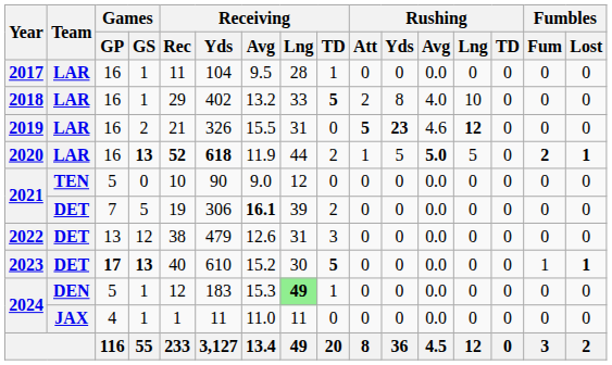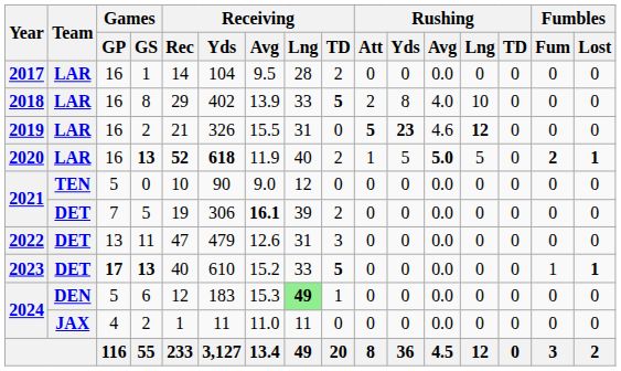 <table class="wikitable" style="text-align: center;">
 <tr>
 <th rowspan="2">Year</th>
 <th rowspan="2">Team</th>
 <th colspan="2">Games</th>
 <th colspan="5">Receiving</th>
 <th colspan="5">Rushing</th>
 <th colspan="2">Fumbles</th>
 </tr>
 <tr>
 <th>GP</th>
 <th>GS</th>
 <th>Rec</th>
 <th>Yds</th>
 <th>Avg</th>
 <th>Lng</th>
 <th>TD</th>
 <th>Att</th>
 <th>Yds</th>
 <th>Avg</th>
 <th>Lng</th>
 <th>TD</th>
 <th>Fum</th>
 <th>Lost</th>
 </tr>
 <tr>
 <th><a href='#'>2017</a></th>
 <th><a href='#'>LAR</a></th>
 <td>16</td>
 <td>1</td>
-<td>11</td>
+<td>14</td>
 <td>104</td>
 <td>9.5</td>
 <td>28</td>
-<td>1</td>
+<td>2</td>
 <td>0</td>
 <td>0</td>
 <td>0.0</td>
 <td>0</td>
 <td>0</td>
 <td>0</td>
 <td>0</td>
 </tr>
 <tr>
 <th><a href='#'>2018</a></th>
 <th><a href='#'>LAR</a></th>
 <td>16</td>
-<td>1</td>
+<td>8</td>
 <td>29</td>
 <td>402</td>
-<td>13.2</td>
+<td>13.9</td>
 <td>33</td>
 <td><strong>5</strong></td>
 <td>2</td>
 <td>8</td>
 <td>4.0</td>
 <td>10</td>
 <td>0</td>
 <td>0</td>
 <td>0</td>
 </tr>
 <tr>
 <th><a href='#'>2019</a></th>
 <th><a href='#'>LAR</a></th>
 <td>16</td>
 <td>2</td>
 <td>21</td>
 <td>326</td>
 <td>15.5</td>
 <td>31</td>
 <td>0</td>
 <td><strong>5</strong></td>
 <td><strong>23</strong></td>
 <td>4.6</td>
 <td><strong>12</strong></td>
 <td>0</td>
 <td>0</td>
 <td>0</td>
 </tr>
 <tr>
 <th><a href='#'>2020</a></th>
 <th><a href='#'>LAR</a></th>
 <td>16</td>
 <td><strong>13</strong></td>
 <td><strong>52</strong></td>
 <td><strong>618</strong></td>
 <td>11.9</td>
-<td>44</td>
+<td>40</td>
 <td>2</td>
 <td>1</td>
 <td>5</td>
 <td><strong>5.0</strong></td>
 <td>5</td>
 <td>0</td>
 <td><strong>2</strong></td>
 <td><strong>1</strong></td>
 </tr>
 <tr>
 <th rowspan="2"><a href='#'>2021</a></th>
 <th><a href='#'>TEN</a></th>
 <td>5</td>
 <td>0</td>
 <td>10</td>
 <td>90</td>
 <td>9.0</td>
 <td>12</td>
 <td>0</td>
 <td>0</td>
 <td>0</td>
 <td>0.0</td>
 <td>0</td>
 <td>0</td>
 <td>0</td>
 <td>0</td>
 </tr>
 <tr>
 <th><a href='#'>DET</a></th>
 <td>7</td>
 <td>5</td>
 <td>19</td>
 <td>306</td>
 <td><strong>16.1</strong></td>
 <td>39</td>
 <td>2</td>
 <td>0</td>
 <td>0</td>
 <td>0.0</td>
 <td>0</td>
 <td>0</td>
 <td>0</td>
 <td>0</td>
 </tr>
 <tr>
 <th><a href='#'>2022</a></th>
 <th><a href='#'>DET</a></th>
 <td>13</td>
-<td>12</td>
-<td>38</td>
+<td>11</td>
+<td>47</td>
 <td>479</td>
 <td>12.6</td>
 <td>31</td>
 <td>3</td>
 <td>0</td>
 <td>0</td>
 <td>0.0</td>
 <td>0</td>
 <td>0</td>
 <td>0</td>
 <td>0</td>
 </tr>
 <tr>
 <th><a href='#'>2023</a></th>
 <th><a href='#'>DET</a></th>
 <td><strong>17</strong></td>
 <td><strong>13</strong></td>
 <td>40</td>
 <td>610</td>
 <td>15.2</td>
-<td>30</td>
+<td>33</td>
 <td><strong>5</strong></td>
 <td>0</td>
 <td>0</td>
 <td>0.0</td>
 <td>0</td>
 <td>0</td>
 <td>1</td>
 <td><strong>1</strong></td>
 </tr>
 <tr>
 <th rowspan="2"><a href='#'>2024</a></th>
 <th><a href='#'>DEN</a></th>
 <td>5</td>
-<td>1</td>
+<td>6</td>
 <td>12</td>
 <td>183</td>
 <td>15.3</td>
 <td style="background: lightgreen;"><strong>49</strong></td>
 <td>1</td>
 <td>0</td>
 <td>0</td>
 <td>0.0</td>
 <td>0</td>
 <td>0</td>
 <td>0</td>
 <td>0</td>
 </tr>
 <tr>
 <th><a href='#'>JAX</a></th>
 <td>4</td>
-<td>1</td>
+<td>2</td>
 <td>1</td>
 <td>11</td>
 <td>11.0</td>
 <td>11</td>
 <td>0</td>
 <td>0</td>
 <td>0</td>
 <td>0.0</td>
 <td>0</td>
 <td>0</td>
 <td>0</td>
 <td>0</td>
 </tr>
 <tr>
 <th colspan="2"></th>
 <th>116</th>
 <th>55</th>
 <th>233</th>
 <th>3,127</th>
 <th>13.4</th>
 <th>49</th>
 <th>20</th>
 <th>8</th>
 <th>36</th>
 <th>4.5</th>
 <th>12</th>
 <th>0</th>
 <th>3</th>
 <th>2</th>
 </tr>
 </table>
